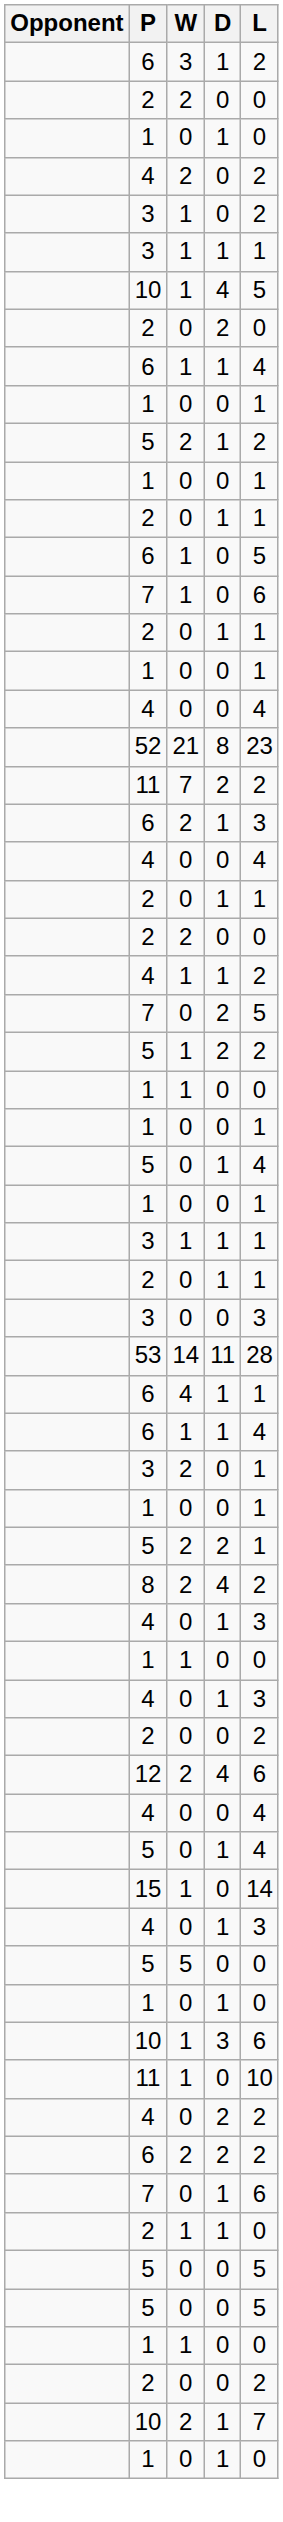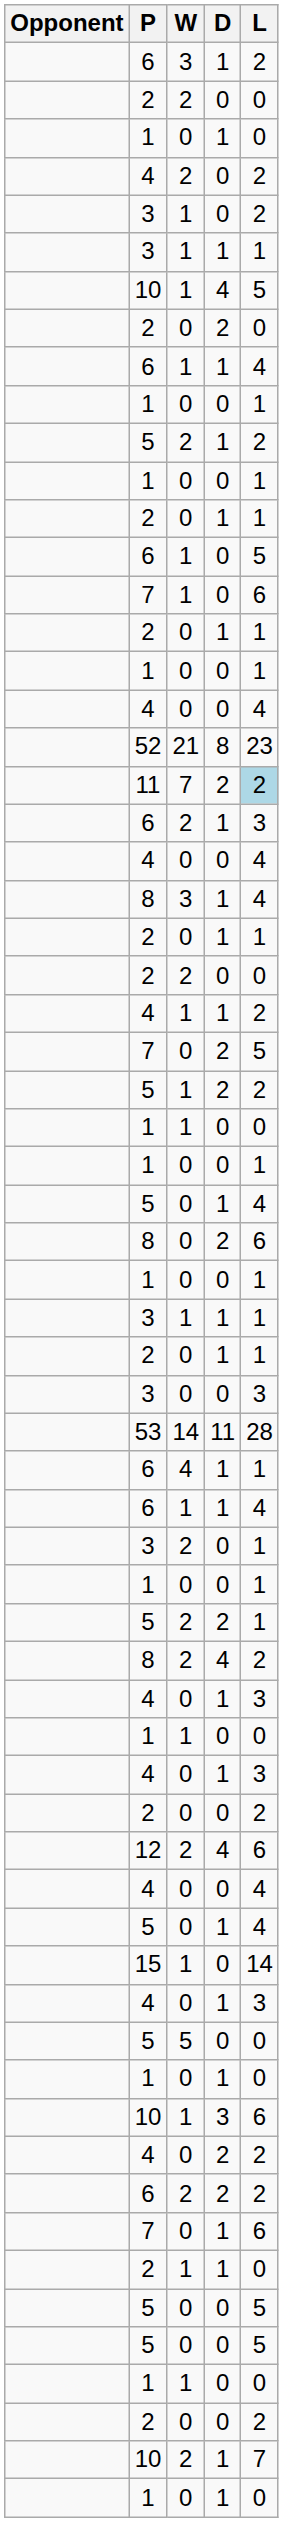 <table class="wikitable sortable collapsible collapsed" style="text-align: center; font-size: 100%;">
 <tr>
 <th>Opponent</th>
 <th>P</th>
 <th>W</th>
 <th>D</th>
 <th>L</th>
 </tr>
 <tr>
 <td style="text-align:left;"></td>
 <td>6</td>
 <td>3</td>
 <td>1</td>
 <td>2</td>
 </tr>
 <tr>
 <td style="text-align:left;"></td>
 <td>2</td>
 <td>2</td>
 <td>0</td>
 <td>0</td>
 </tr>
 <tr>
 <td style="text-align:left;"></td>
 <td>1</td>
 <td>0</td>
 <td>1</td>
 <td>0</td>
 </tr>
 <tr>
 <td style="text-align:left;"></td>
 <td>4</td>
 <td>2</td>
 <td>0</td>
 <td>2</td>
 </tr>
 <tr>
 <td style="text-align:left;"></td>
 <td>3</td>
 <td>1</td>
 <td>0</td>
 <td>2</td>
 </tr>
 <tr>
 <td style="text-align:left;"></td>
 <td>3</td>
 <td>1</td>
 <td>1</td>
 <td>1</td>
 </tr>
 <tr>
 <td style="text-align:left;"></td>
 <td>10</td>
 <td>1</td>
 <td>4</td>
 <td>5</td>
 </tr>
 <tr>
 <td style="text-align:left;"></td>
 <td>2</td>
 <td>0</td>
 <td>2</td>
 <td>0</td>
 </tr>
 <tr>
 <td style="text-align:left;"></td>
 <td>6</td>
 <td>1</td>
 <td>1</td>
 <td>4</td>
 </tr>
 <tr>
 <td style="text-align:left;"></td>
 <td>1</td>
 <td>0</td>
 <td>0</td>
 <td>1</td>
 </tr>
 <tr>
 <td style="text-align:left;"></td>
 <td>5</td>
 <td>2</td>
 <td>1</td>
 <td>2</td>
 </tr>
 <tr>
 <td style="text-align:left;"></td>
 <td>1</td>
 <td>0</td>
 <td>0</td>
 <td>1</td>
 </tr>
 <tr>
 <td style="text-align:left;"></td>
 <td>2</td>
 <td>0</td>
 <td>1</td>
 <td>1</td>
 </tr>
 <tr>
 <td style="text-align:left;"></td>
 <td>6</td>
 <td>1</td>
 <td>0</td>
 <td>5</td>
 </tr>
 <tr>
 <td style="text-align:left;"></td>
 <td>7</td>
 <td>1</td>
 <td>0</td>
 <td>6</td>
 </tr>
 <tr>
 <td style="text-align:left;"></td>
 <td>2</td>
 <td>0</td>
 <td>1</td>
 <td>1</td>
 </tr>
 <tr>
 <td style="text-align:left;"></td>
 <td>1</td>
 <td>0</td>
 <td>0</td>
 <td>1</td>
 </tr>
 <tr>
 <td style="text-align:left;"></td>
 <td>4</td>
 <td>0</td>
 <td>0</td>
 <td>4</td>
 </tr>
 <tr>
 <td style="text-align:left;"></td>
 <td>52</td>
 <td>21</td>
 <td>8</td>
 <td>23</td>
 </tr>
 <tr>
 <td style="text-align:left;"></td>
 <td>11</td>
 <td>7</td>
 <td>2</td>
-<td>2</td>
+<td style="background: lightblue;">2</td>
 </tr>
 <tr>
 <td style="text-align:left;"></td>
 <td>6</td>
 <td>2</td>
 <td>1</td>
 <td>3</td>
 </tr>
 <tr>
 <td style="text-align:left;"></td>
 <td>4</td>
 <td>0</td>
 <td>0</td>
+<td>4</td>
+</tr>
+<tr>
+<td style="text-align:left;"></td>
+<td>8</td>
+<td>3</td>
+<td>1</td>
 <td>4</td>
 </tr>
 <tr>
 <td style="text-align:left;"></td>
 <td>2</td>
 <td>0</td>
 <td>1</td>
 <td>1</td>
 </tr>
 <tr>
 <td style="text-align:left;"></td>
 <td>2</td>
 <td>2</td>
 <td>0</td>
 <td>0</td>
 </tr>
 <tr>
 <td style="text-align:left;"></td>
 <td>4</td>
 <td>1</td>
 <td>1</td>
 <td>2</td>
 </tr>
 <tr>
 <td style="text-align:left;"></td>
 <td>7</td>
 <td>0</td>
 <td>2</td>
 <td>5</td>
 </tr>
 <tr>
 <td style="text-align:left;"></td>
 <td>5</td>
 <td>1</td>
 <td>2</td>
 <td>2</td>
 </tr>
 <tr>
 <td style="text-align:left;"></td>
 <td>1</td>
 <td>1</td>
 <td>0</td>
 <td>0</td>
 </tr>
 <tr>
 <td style="text-align:left;"></td>
 <td>1</td>
 <td>0</td>
 <td>0</td>
 <td>1</td>
 </tr>
 <tr>
 <td style="text-align:left;"></td>
 <td>5</td>
 <td>0</td>
 <td>1</td>
 <td>4</td>
+</tr>
+<tr>
+<td style="text-align:left;"></td>
+<td>8</td>
+<td>0</td>
+<td>2</td>
+<td>6</td>
 </tr>
 <tr>
 <td style="text-align:left;"></td>
 <td>1</td>
 <td>0</td>
 <td>0</td>
 <td>1</td>
 </tr>
 <tr>
 <td style="text-align:left;"></td>
 <td>3</td>
 <td>1</td>
 <td>1</td>
 <td>1</td>
 </tr>
 <tr>
 <td style="text-align:left;"></td>
 <td>2</td>
 <td>0</td>
 <td>1</td>
 <td>1</td>
 </tr>
 <tr>
 <td style="text-align:left;"></td>
 <td>3</td>
 <td>0</td>
 <td>0</td>
 <td>3</td>
 </tr>
 <tr>
 <td style="text-align:left;"></td>
 <td>53</td>
 <td>14</td>
 <td>11</td>
 <td>28</td>
 </tr>
 <tr>
 <td style="text-align:left;"></td>
 <td>6</td>
 <td>4</td>
 <td>1</td>
 <td>1</td>
 </tr>
 <tr>
 <td style="text-align:left;"></td>
 <td>6</td>
 <td>1</td>
 <td>1</td>
 <td>4</td>
 </tr>
 <tr>
 <td style="text-align:left;"></td>
 <td>3</td>
 <td>2</td>
 <td>0</td>
 <td>1</td>
 </tr>
 <tr>
 <td style="text-align:left;"></td>
 <td>1</td>
 <td>0</td>
 <td>0</td>
 <td>1</td>
 </tr>
 <tr>
 <td style="text-align:left;"></td>
 <td>5</td>
 <td>2</td>
 <td>2</td>
 <td>1</td>
 </tr>
 <tr>
 <td style="text-align:left;"></td>
 <td>8</td>
 <td>2</td>
 <td>4</td>
 <td>2</td>
 </tr>
 <tr>
 <td style="text-align:left;"></td>
 <td>4</td>
 <td>0</td>
 <td>1</td>
 <td>3</td>
 </tr>
 <tr>
 <td style="text-align:left;"></td>
 <td>1</td>
 <td>1</td>
 <td>0</td>
 <td>0</td>
 </tr>
 <tr>
 <td style="text-align:left;"></td>
 <td>4</td>
 <td>0</td>
 <td>1</td>
 <td>3</td>
 </tr>
 <tr>
 <td style="text-align:left;"></td>
 <td>2</td>
 <td>0</td>
 <td>0</td>
 <td>2</td>
 </tr>
 <tr>
 <td style="text-align:left;"></td>
 <td>12</td>
 <td>2</td>
 <td>4</td>
 <td>6</td>
 </tr>
 <tr>
 <td style="text-align:left;"></td>
 <td>4</td>
 <td>0</td>
 <td>0</td>
 <td>4</td>
 </tr>
 <tr>
 <td style="text-align:left;"></td>
 <td>5</td>
 <td>0</td>
 <td>1</td>
 <td>4</td>
 </tr>
 <tr>
 <td style="text-align:left;"></td>
 <td>15</td>
 <td>1</td>
 <td>0</td>
 <td>14</td>
 </tr>
 <tr>
 <td style="text-align:left;"></td>
 <td>4</td>
 <td>0</td>
 <td>1</td>
 <td>3</td>
 </tr>
 <tr>
 <td style="text-align:left;"></td>
 <td>5</td>
 <td>5</td>
 <td>0</td>
 <td>0</td>
 </tr>
 <tr>
 <td style="text-align:left;"></td>
 <td>1</td>
 <td>0</td>
 <td>1</td>
 <td>0</td>
 </tr>
 <tr>
 <td style="text-align:left;"></td>
 <td>10</td>
 <td>1</td>
 <td>3</td>
 <td>6</td>
 </tr>
 <tr>
 <td style="text-align:left;"></td>
-<td>11</td>
-<td>1</td>
-<td>0</td>
-<td>10</td>
-</tr>
-<tr>
-<td style="text-align:left;"></td>
 <td>4</td>
 <td>0</td>
 <td>2</td>
 <td>2</td>
 </tr>
 <tr>
 <td style="text-align:left;"></td>
 <td>6</td>
 <td>2</td>
 <td>2</td>
 <td>2</td>
 </tr>
 <tr>
 <td style="text-align:left;"></td>
 <td>7</td>
 <td>0</td>
 <td>1</td>
 <td>6</td>
 </tr>
 <tr>
 <td style="text-align:left;"></td>
 <td>2</td>
 <td>1</td>
 <td>1</td>
 <td>0</td>
 </tr>
 <tr>
 <td style="text-align:left;"></td>
 <td>5</td>
 <td>0</td>
 <td>0</td>
 <td>5</td>
 </tr>
 <tr>
 <td style="text-align:left;"></td>
 <td>5</td>
 <td>0</td>
 <td>0</td>
 <td>5</td>
 </tr>
 <tr>
 <td style="text-align:left;"></td>
 <td>1</td>
 <td>1</td>
 <td>0</td>
 <td>0</td>
 </tr>
 <tr>
 <td style="text-align:left;"></td>
 <td>2</td>
 <td>0</td>
 <td>0</td>
 <td>2</td>
 </tr>
 <tr>
 <td style="text-align:left;"></td>
 <td>10</td>
 <td>2</td>
 <td>1</td>
 <td>7</td>
 </tr>
 <tr>
 <td style="text-align:left;"></td>
 <td>1</td>
 <td>0</td>
 <td>1</td>
 <td>0</td>
 </tr>
 </table>
